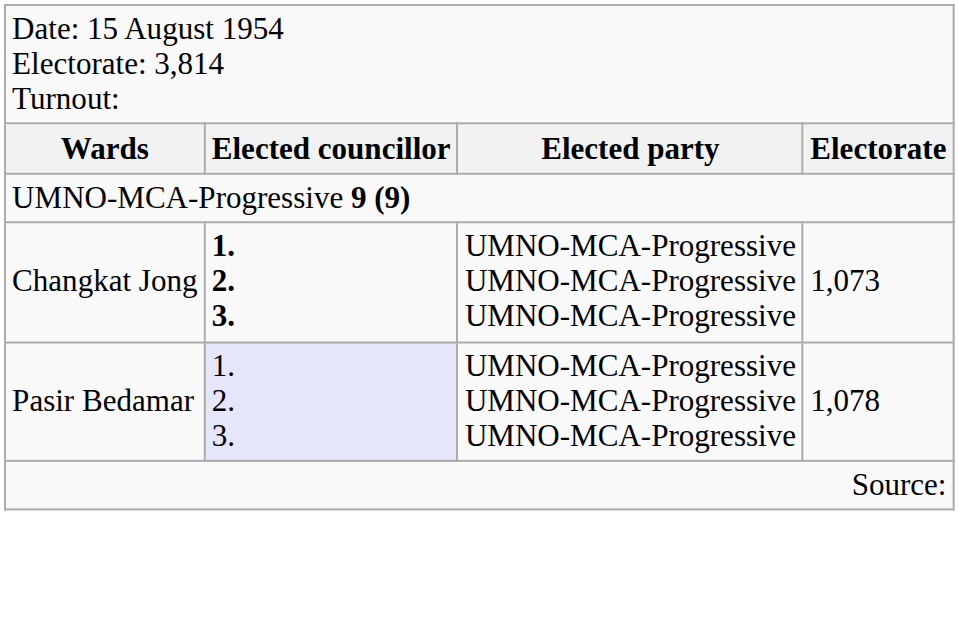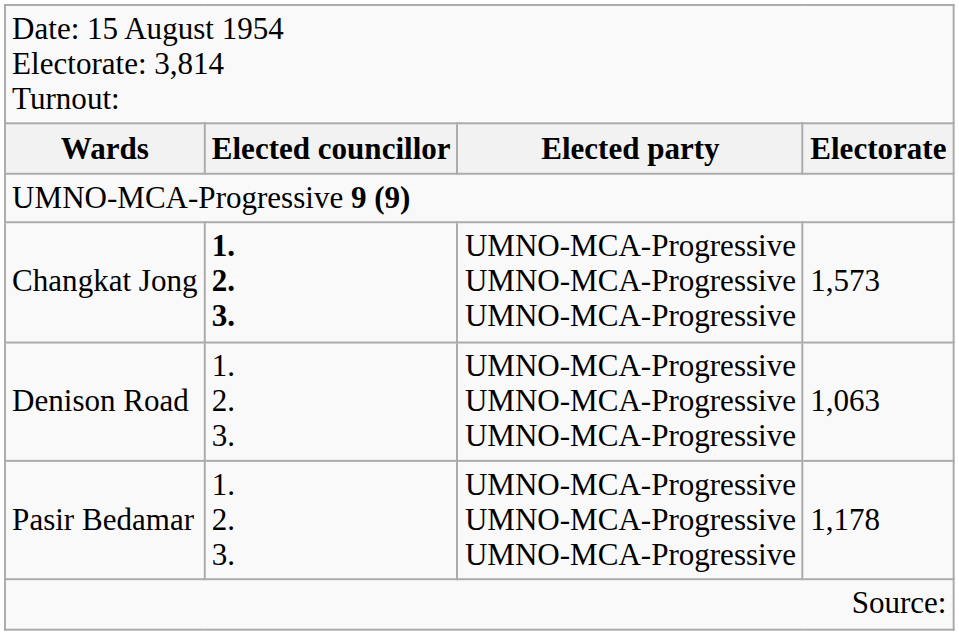 <table class=wikitable>
 <tr>
 <td colspan=4>Date: 15 August 1954 <br>Electorate: 3,814<br>Turnout:</td>
 </tr>
 <tr>
 <th>Wards</th>
 <th>Elected councillor</th>
 <th>Elected party</th>
 <th>Electorate</th>
 </tr>
 <tr>
 <td colspan=4>UMNO-MCA-Progressive <strong>9 (9)</strong> </td>
 </tr>
 <tr>
 <td>Changkat Jong</td>
 <td><strong>1.<br>2.<br>3.</strong></td>
 <td>UMNO-MCA-Progressive<br>UMNO-MCA-Progressive<br>UMNO-MCA-Progressive</td>
-<td>1,073</td>
+<td>1,573</td>
+</tr>
+<tr>
+<td>Denison Road</td>
+<td>1.<br>2.<br>3.</td>
+<td>UMNO-MCA-Progressive<br>UMNO-MCA-Progressive<br>UMNO-MCA-Progressive</td>
+<td>1,063</td>
 </tr>
 <tr>
 <td>Pasir Bedamar</td>
-<td style="background: lavender;">1.<br>2.<br>3.</td>
+<td>1.<br>2.<br>3.</td>
 <td>UMNO-MCA-Progressive<br>UMNO-MCA-Progressive<br>UMNO-MCA-Progressive</td>
-<td>1,078</td>
+<td>1,178</td>
 </tr>
 <tr>
 <td colspan=4 align=right>Source: </td>
 </tr>
 </table>
